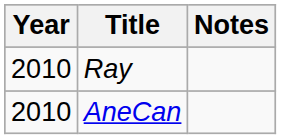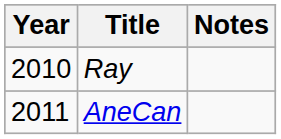 <table class="wikitable">
 <tr>
 <th>Year</th>
 <th>Title</th>
 <th>Notes</th>
 </tr>
 <tr>
 <td>2010</td>
 <td><em>Ray</em></td>
 <td></td>
 </tr>
 <tr>
-<td>2010</td>
+<td>2011</td>
 <td><em><a href='#'>AneCan</a></em></td>
 <td></td>
 </tr>
 </table>
